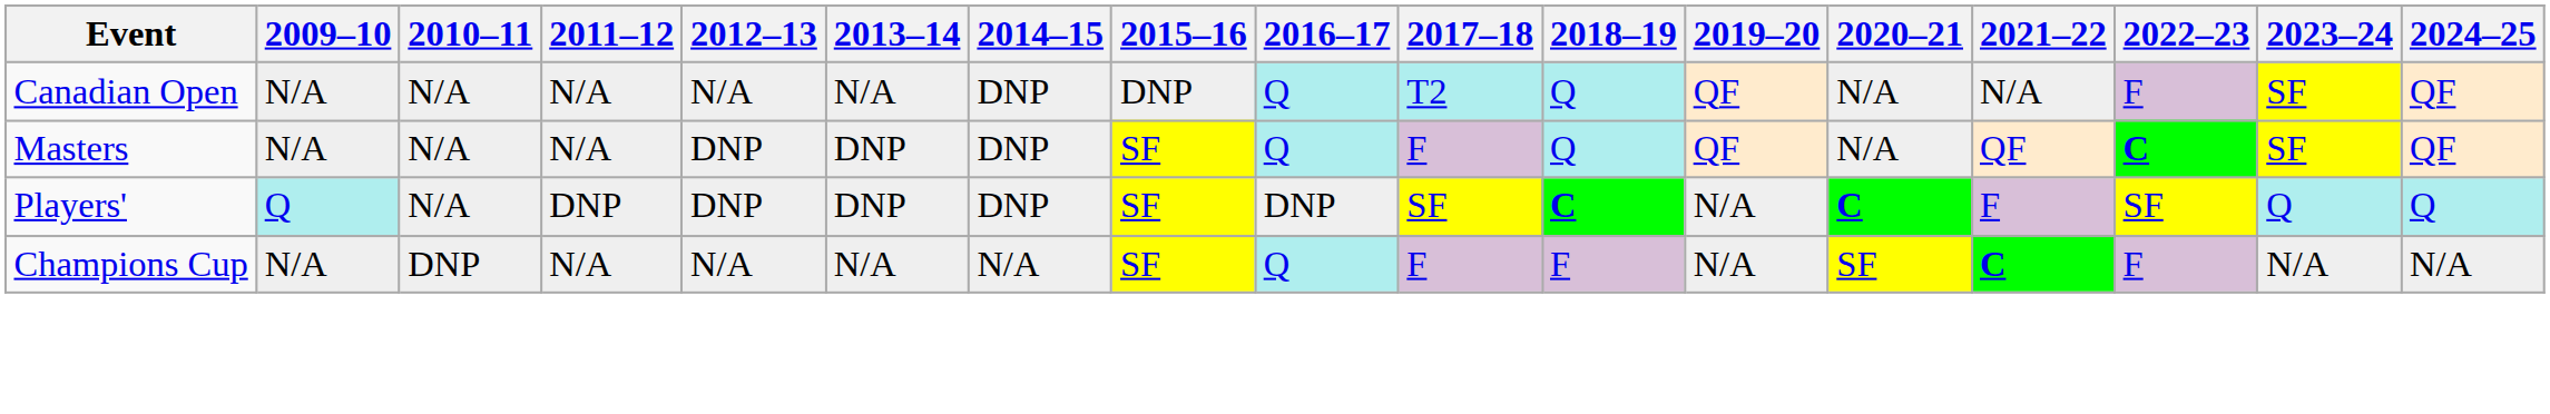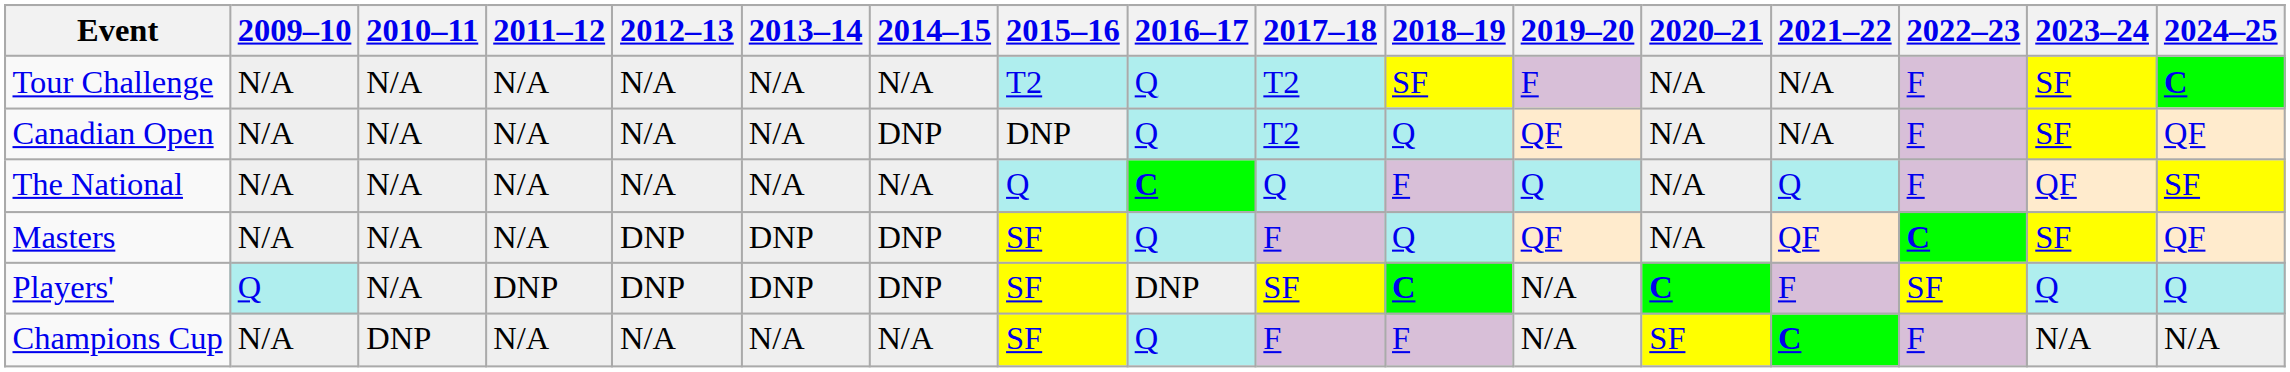 <table class="wikitable" border="1">
 <tr>
 <th>Event</th>
 <th><a href='#'>2009–10</a></th>
 <th><a href='#'>2010–11</a></th>
 <th><a href='#'>2011–12</a></th>
 <th><a href='#'>2012–13</a></th>
 <th><a href='#'>2013–14</a></th>
 <th><a href='#'>2014–15</a></th>
 <th><a href='#'>2015–16</a></th>
 <th><a href='#'>2016–17</a></th>
 <th><a href='#'>2017–18</a></th>
 <th><a href='#'>2018–19</a></th>
 <th><a href='#'>2019–20</a></th>
 <th><a href='#'>2020–21</a></th>
 <th><a href='#'>2021–22</a></th>
 <th><a href='#'>2022–23</a></th>
 <th><a href='#'>2023–24</a></th>
 <th><a href='#'>2024–25</a></th>
 </tr>
 <tr>
+<td><a href='#'>Tour Challenge</a></td>
+<td style="background:#EFEFEF;">N/A</td>
+<td style="background:#EFEFEF;">N/A</td>
+<td style="background:#EFEFEF;">N/A</td>
+<td style="background:#EFEFEF;">N/A</td>
+<td style="background:#EFEFEF;">N/A</td>
+<td style="background:#EFEFEF;">N/A</td>
+<td style="background:#afeeee;"><a href='#'>T2</a></td>
+<td style="background:#afeeee;"><a href='#'>Q</a></td>
+<td style="background:#afeeee;"><a href='#'>T2</a></td>
+<td style="background:yellow;"><a href='#'>SF</a></td>
+<td style="background:thistle;"><a href='#'>F</a></td>
+<td style="background:#EFEFEF;">N/A</td>
+<td style="background:#EFEFEF;">N/A</td>
+<td style="background:thistle;"><a href='#'>F</a></td>
+<td style="background:yellow;"><a href='#'>SF</a></td>
+<td style="background:#00ff00;"><strong><a href='#'>C</a></strong></td>
+</tr>
+<tr>
 <td><a href='#'>Canadian Open</a></td>
 <td style="background:#EFEFEF;">N/A</td>
 <td style="background:#EFEFEF;">N/A</td>
 <td style="background:#EFEFEF;">N/A</td>
 <td style="background:#EFEFEF;">N/A</td>
 <td style="background:#EFEFEF;">N/A</td>
 <td style="background:#EFEFEF;">DNP</td>
 <td style="background:#EFEFEF;">DNP</td>
 <td style="background:#afeeee;"><a href='#'>Q</a></td>
 <td style="background:#afeeee;"><a href='#'>T2</a></td>
 <td style="background:#afeeee;"><a href='#'>Q</a></td>
 <td style="background:#ffebcd;"><a href='#'>QF</a></td>
 <td style="background:#EFEFEF;">N/A</td>
 <td style="background:#EFEFEF;">N/A</td>
 <td style="background:thistle;"><a href='#'>F</a></td>
 <td style="background:yellow;"><a href='#'>SF</a></td>
 <td style="background:#ffebcd;"><a href='#'>QF</a></td>
+</tr>
+<tr>
+<td><a href='#'>The National</a></td>
+<td style="background:#EFEFEF;">N/A</td>
+<td style="background:#EFEFEF;">N/A</td>
+<td style="background:#EFEFEF;">N/A</td>
+<td style="background:#EFEFEF;">N/A</td>
+<td style="background:#EFEFEF;">N/A</td>
+<td style="background:#EFEFEF;">N/A</td>
+<td style="background:#afeeee;"><a href='#'>Q</a></td>
+<td style="background:#00ff00;"><strong><a href='#'>C</a></strong></td>
+<td style="background:#afeeee;"><a href='#'>Q</a></td>
+<td style="background:thistle;"><a href='#'>F</a></td>
+<td style="background:#afeeee;"><a href='#'>Q</a></td>
+<td style="background:#EFEFEF;">N/A</td>
+<td style="background:#afeeee;"><a href='#'>Q</a></td>
+<td style="background:thistle;"><a href='#'>F</a></td>
+<td style="background:#ffebcd;"><a href='#'>QF</a></td>
+<td style="background:yellow;"><a href='#'>SF</a></td>
 </tr>
 <tr>
 <td><a href='#'>Masters</a></td>
 <td style="background:#EFEFEF;">N/A</td>
 <td style="background:#EFEFEF;">N/A</td>
 <td style="background:#EFEFEF;">N/A</td>
 <td style="background:#EFEFEF;">DNP</td>
 <td style="background:#EFEFEF;">DNP</td>
 <td style="background:#EFEFEF;">DNP</td>
 <td style="background:yellow;"><a href='#'>SF</a></td>
 <td style="background:#afeeee;"><a href='#'>Q</a></td>
 <td style="background:thistle;"><a href='#'>F</a></td>
 <td style="background:#afeeee;"><a href='#'>Q</a></td>
 <td style="background:#ffebcd;"><a href='#'>QF</a></td>
 <td style="background:#EFEFEF;">N/A</td>
 <td style="background:#ffebcd;"><a href='#'>QF</a></td>
 <td style="background:#00ff00;"><strong><a href='#'>C</a></strong></td>
 <td style="background:yellow;"><a href='#'>SF</a></td>
 <td style="background:#ffebcd;"><a href='#'>QF</a></td>
 </tr>
 <tr>
 <td><a href='#'>Players'</a></td>
 <td style="background:#afeeee;"><a href='#'>Q</a></td>
 <td style="background:#EFEFEF;">N/A</td>
 <td style="background:#EFEFEF;">DNP</td>
 <td style="background:#EFEFEF;">DNP</td>
 <td style="background:#EFEFEF;">DNP</td>
 <td style="background:#EFEFEF;">DNP</td>
 <td style="background:yellow;"><a href='#'>SF</a></td>
 <td style="background:#EFEFEF;">DNP</td>
 <td style="background:yellow;"><a href='#'>SF</a></td>
 <td style="background:#00ff00;"><strong><a href='#'>C</a></strong></td>
 <td style="background:#EFEFEF;">N/A</td>
 <td style="background:#00ff00;"><strong><a href='#'>C</a></strong></td>
 <td style="background:thistle;"><a href='#'>F</a></td>
 <td style="background:yellow;"><a href='#'>SF</a></td>
 <td style="background:#afeeee;"><a href='#'>Q</a></td>
 <td style="background:#afeeee;"><a href='#'>Q</a></td>
 </tr>
 <tr>
 <td><a href='#'>Champions Cup</a></td>
 <td style="background:#EFEFEF;">N/A</td>
 <td style="background:#EFEFEF;">DNP</td>
 <td style="background:#EFEFEF;">N/A</td>
 <td style="background:#EFEFEF;">N/A</td>
 <td style="background:#EFEFEF;">N/A</td>
 <td style="background:#EFEFEF;">N/A</td>
 <td style="background:yellow;"><a href='#'>SF</a></td>
 <td style="background:#afeeee;"><a href='#'>Q</a></td>
 <td style="background:thistle;"><a href='#'>F</a></td>
 <td style="background:thistle;"><a href='#'>F</a></td>
 <td style="background:#EFEFEF;">N/A</td>
 <td style="background:yellow;"><a href='#'>SF</a></td>
 <td style="background:#00ff00;"><strong><a href='#'>C</a></strong></td>
 <td style="background:thistle;"><a href='#'>F</a></td>
 <td style="background:#EFEFEF;">N/A</td>
 <td style="background:#EFEFEF;">N/A</td>
 </tr>
 </table>
